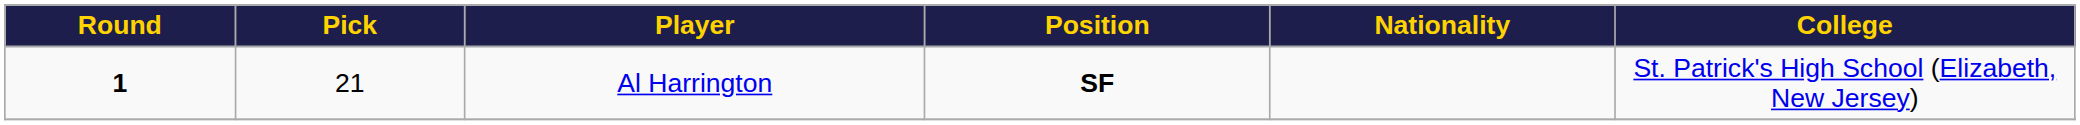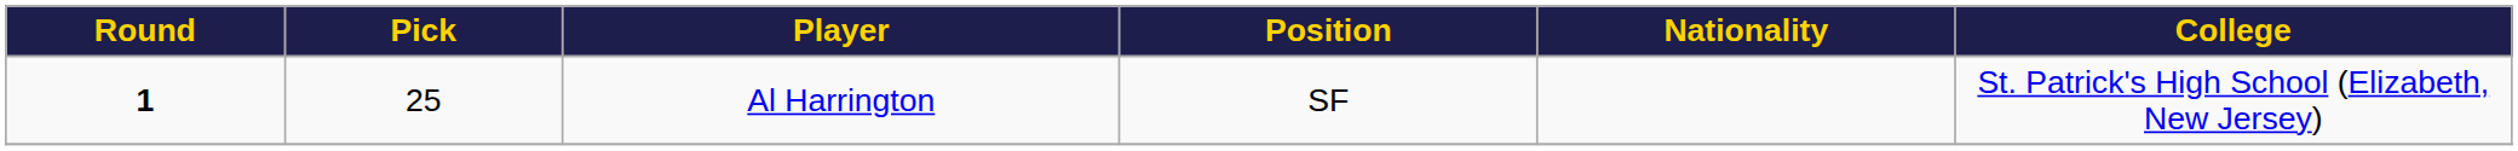 <table class="wikitable sortable sortable">
 <tr>
 <th style="background:#1D1E4B; color:#FFD300" width="10%">Round</th>
 <th style="background:#1D1E4B; color:#FFD300" width="10%">Pick</th>
 <th style="background:#1D1E4B; color:#FFD300" width="20%">Player</th>
 <th style="background:#1D1E4B; color:#FFD300" width="15%">Position</th>
 <th style="background:#1D1E4B; color:#FFD300" width="15%">Nationality</th>
 <th style="background:#1D1E4B; color:#FFD300" width="20%">College</th>
 </tr>
 <tr align="center" bgcolor="">
 <td><strong>1</strong></td>
-<td>21</td>
+<td>25</td>
 <td><a href='#'>Al Harrington</a></td>
-<td><strong>SF</strong></td>
+<td>SF</td>
 <td></td>
 <td><a href='#'>St. Patrick's High School</a> (<a href='#'>Elizabeth, New Jersey</a>)</td>
 </tr>
 <tr align="center" bgcolor="">
 </tr>
 </table>
